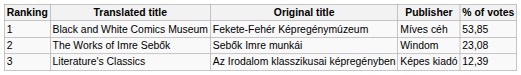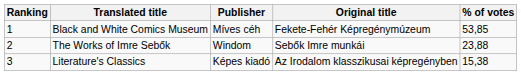 <table | class="wikitable">
 <tr valign="top">
 <th><strong>Ranking</strong></th>
 <th><strong>Translated title</strong></th>
+<th><strong>Publisher</strong></th>
 <th><strong>Original title</strong></th>
-<th><strong>Publisher</strong></th>
 <th><strong>% of votes</strong></th>
 </tr>
 <tr>
 <td>1</td>
 <td>Black and White Comics Museum</td>
+<td>Míves céh</td>
 <td>Fekete-Fehér Képregénymúzeum</td>
-<td>Míves céh</td>
 <td>53,85</td>
 </tr>
 <tr>
 <td>2</td>
 <td>The Works of Imre Sebők</td>
+<td>Windom</td>
 <td>Sebők Imre munkái</td>
-<td>Windom</td>
-<td>23,08</td>
+<td>23,88</td>
 </tr>
 <tr>
 <td>3</td>
 <td>Literature's Classics</td>
+<td>Képes kiadó</td>
 <td>Az Irodalom klasszikusai képregényben</td>
-<td>Képes kiadó</td>
-<td>12,39</td>
+<td>15,38</td>
 </tr>
 </table>
